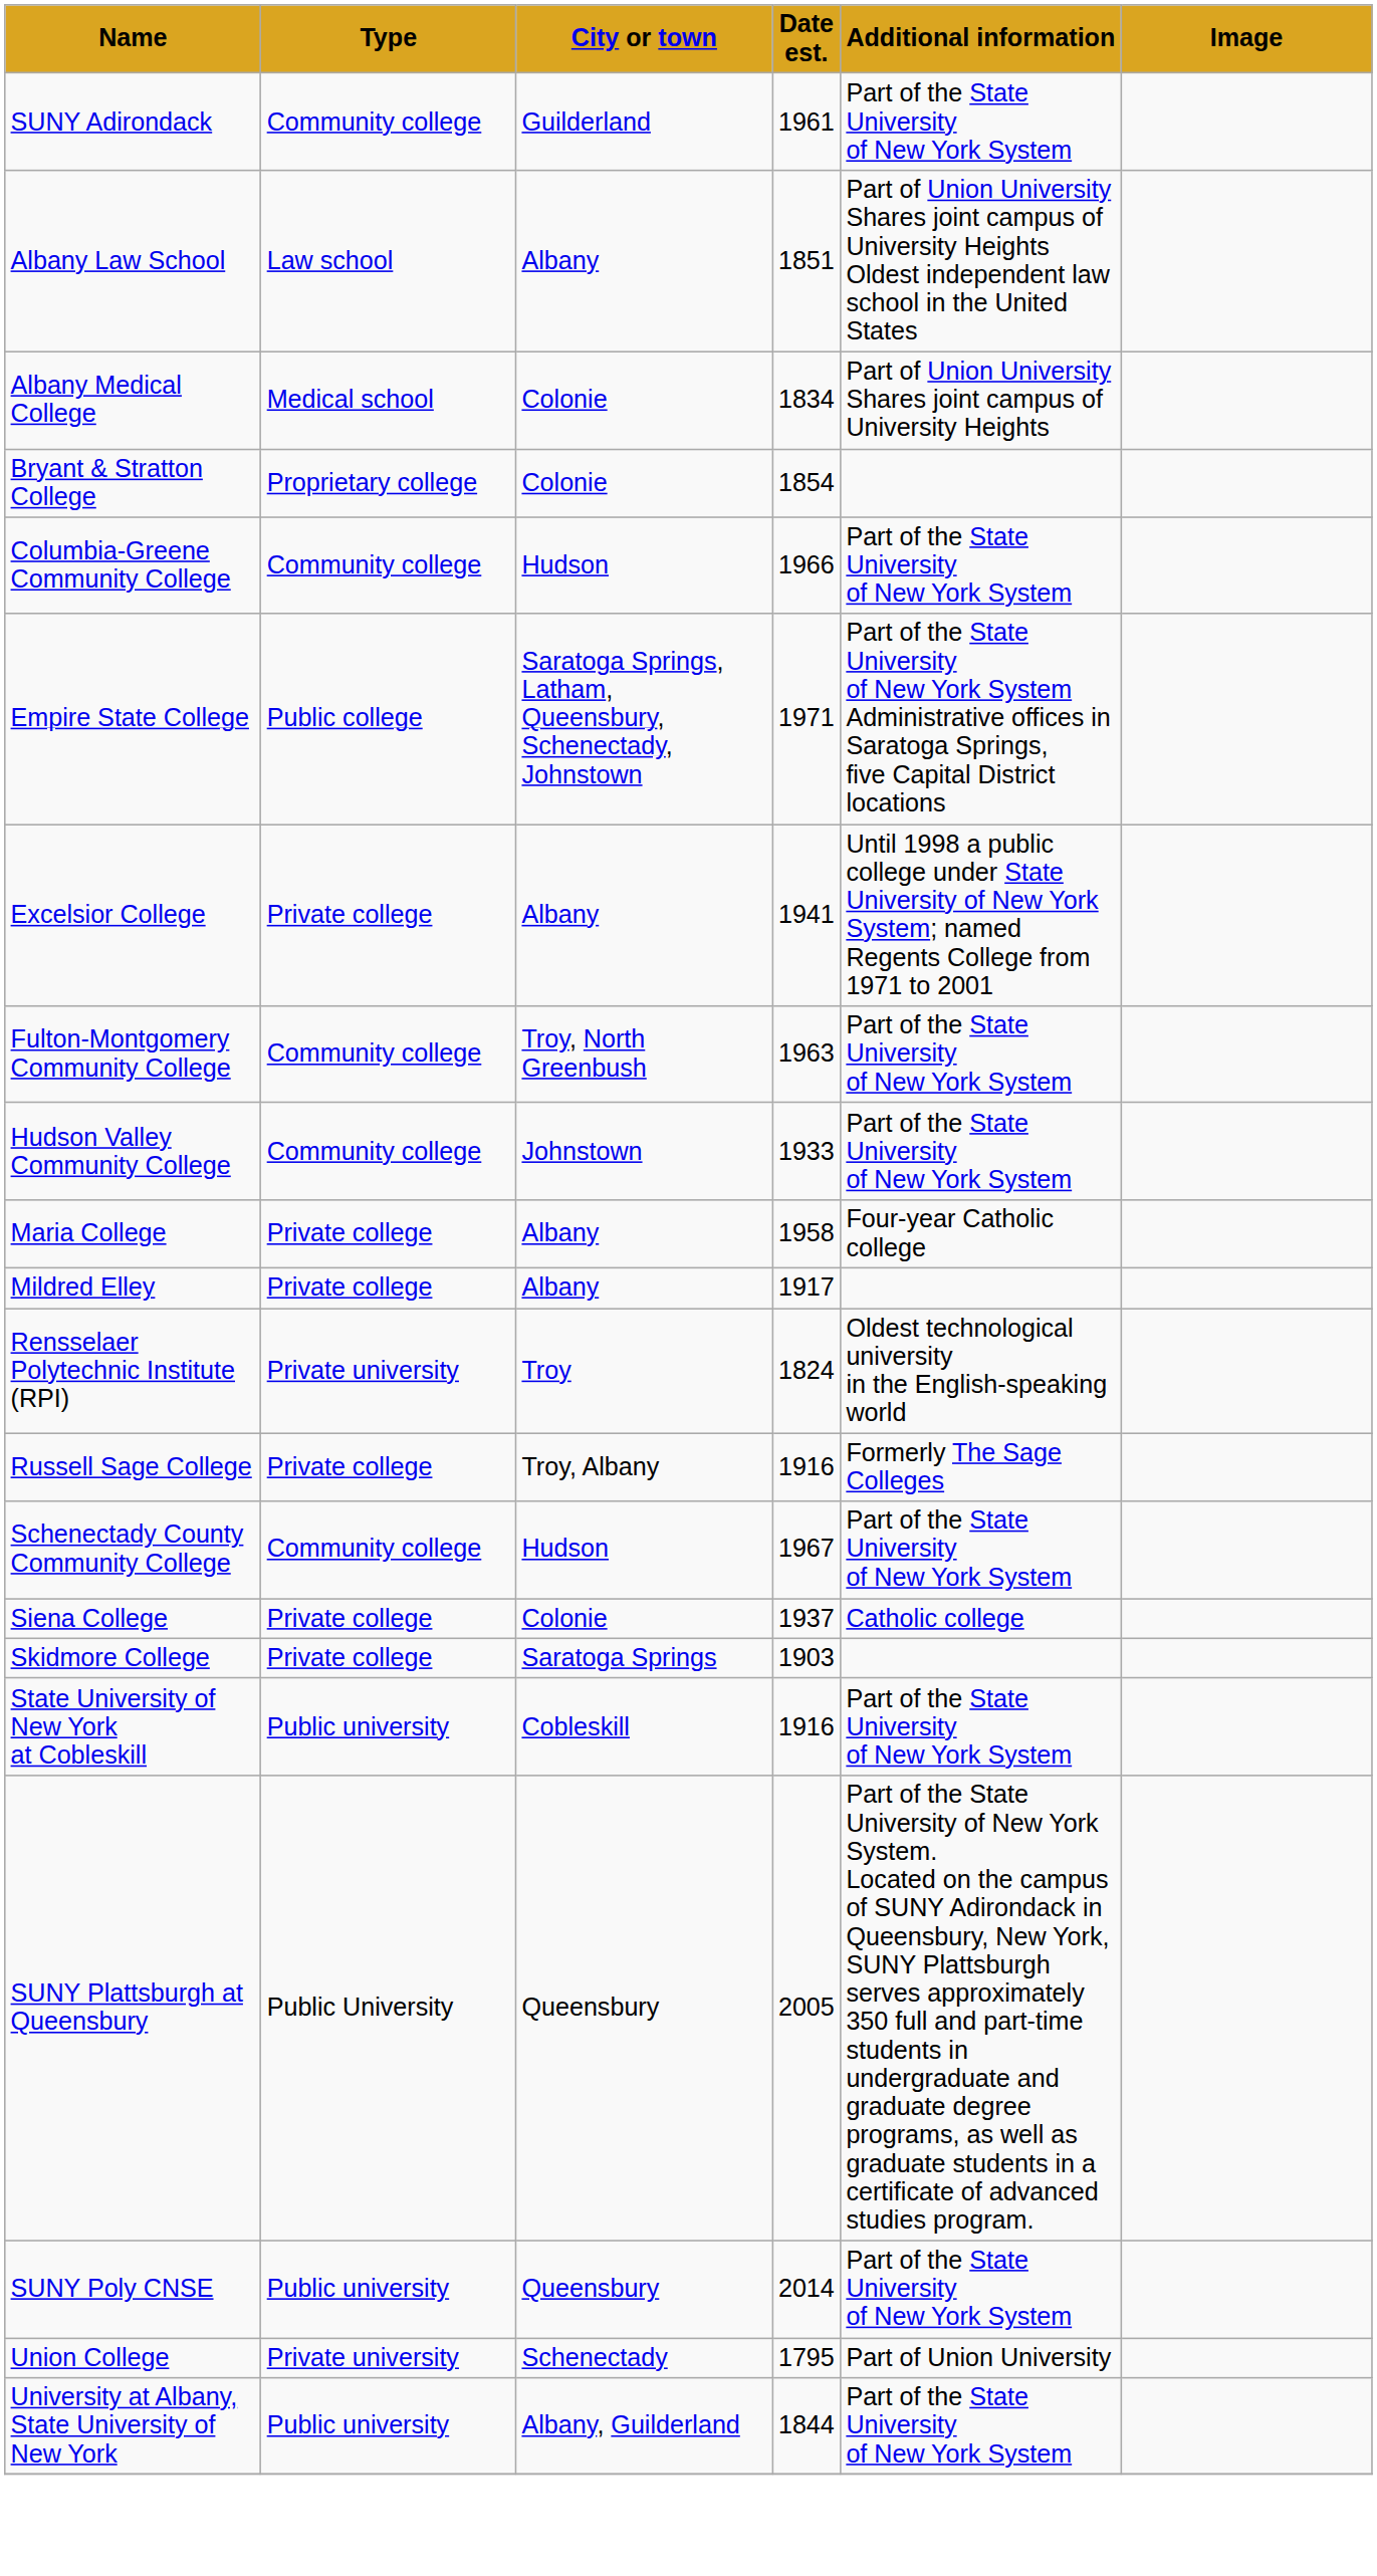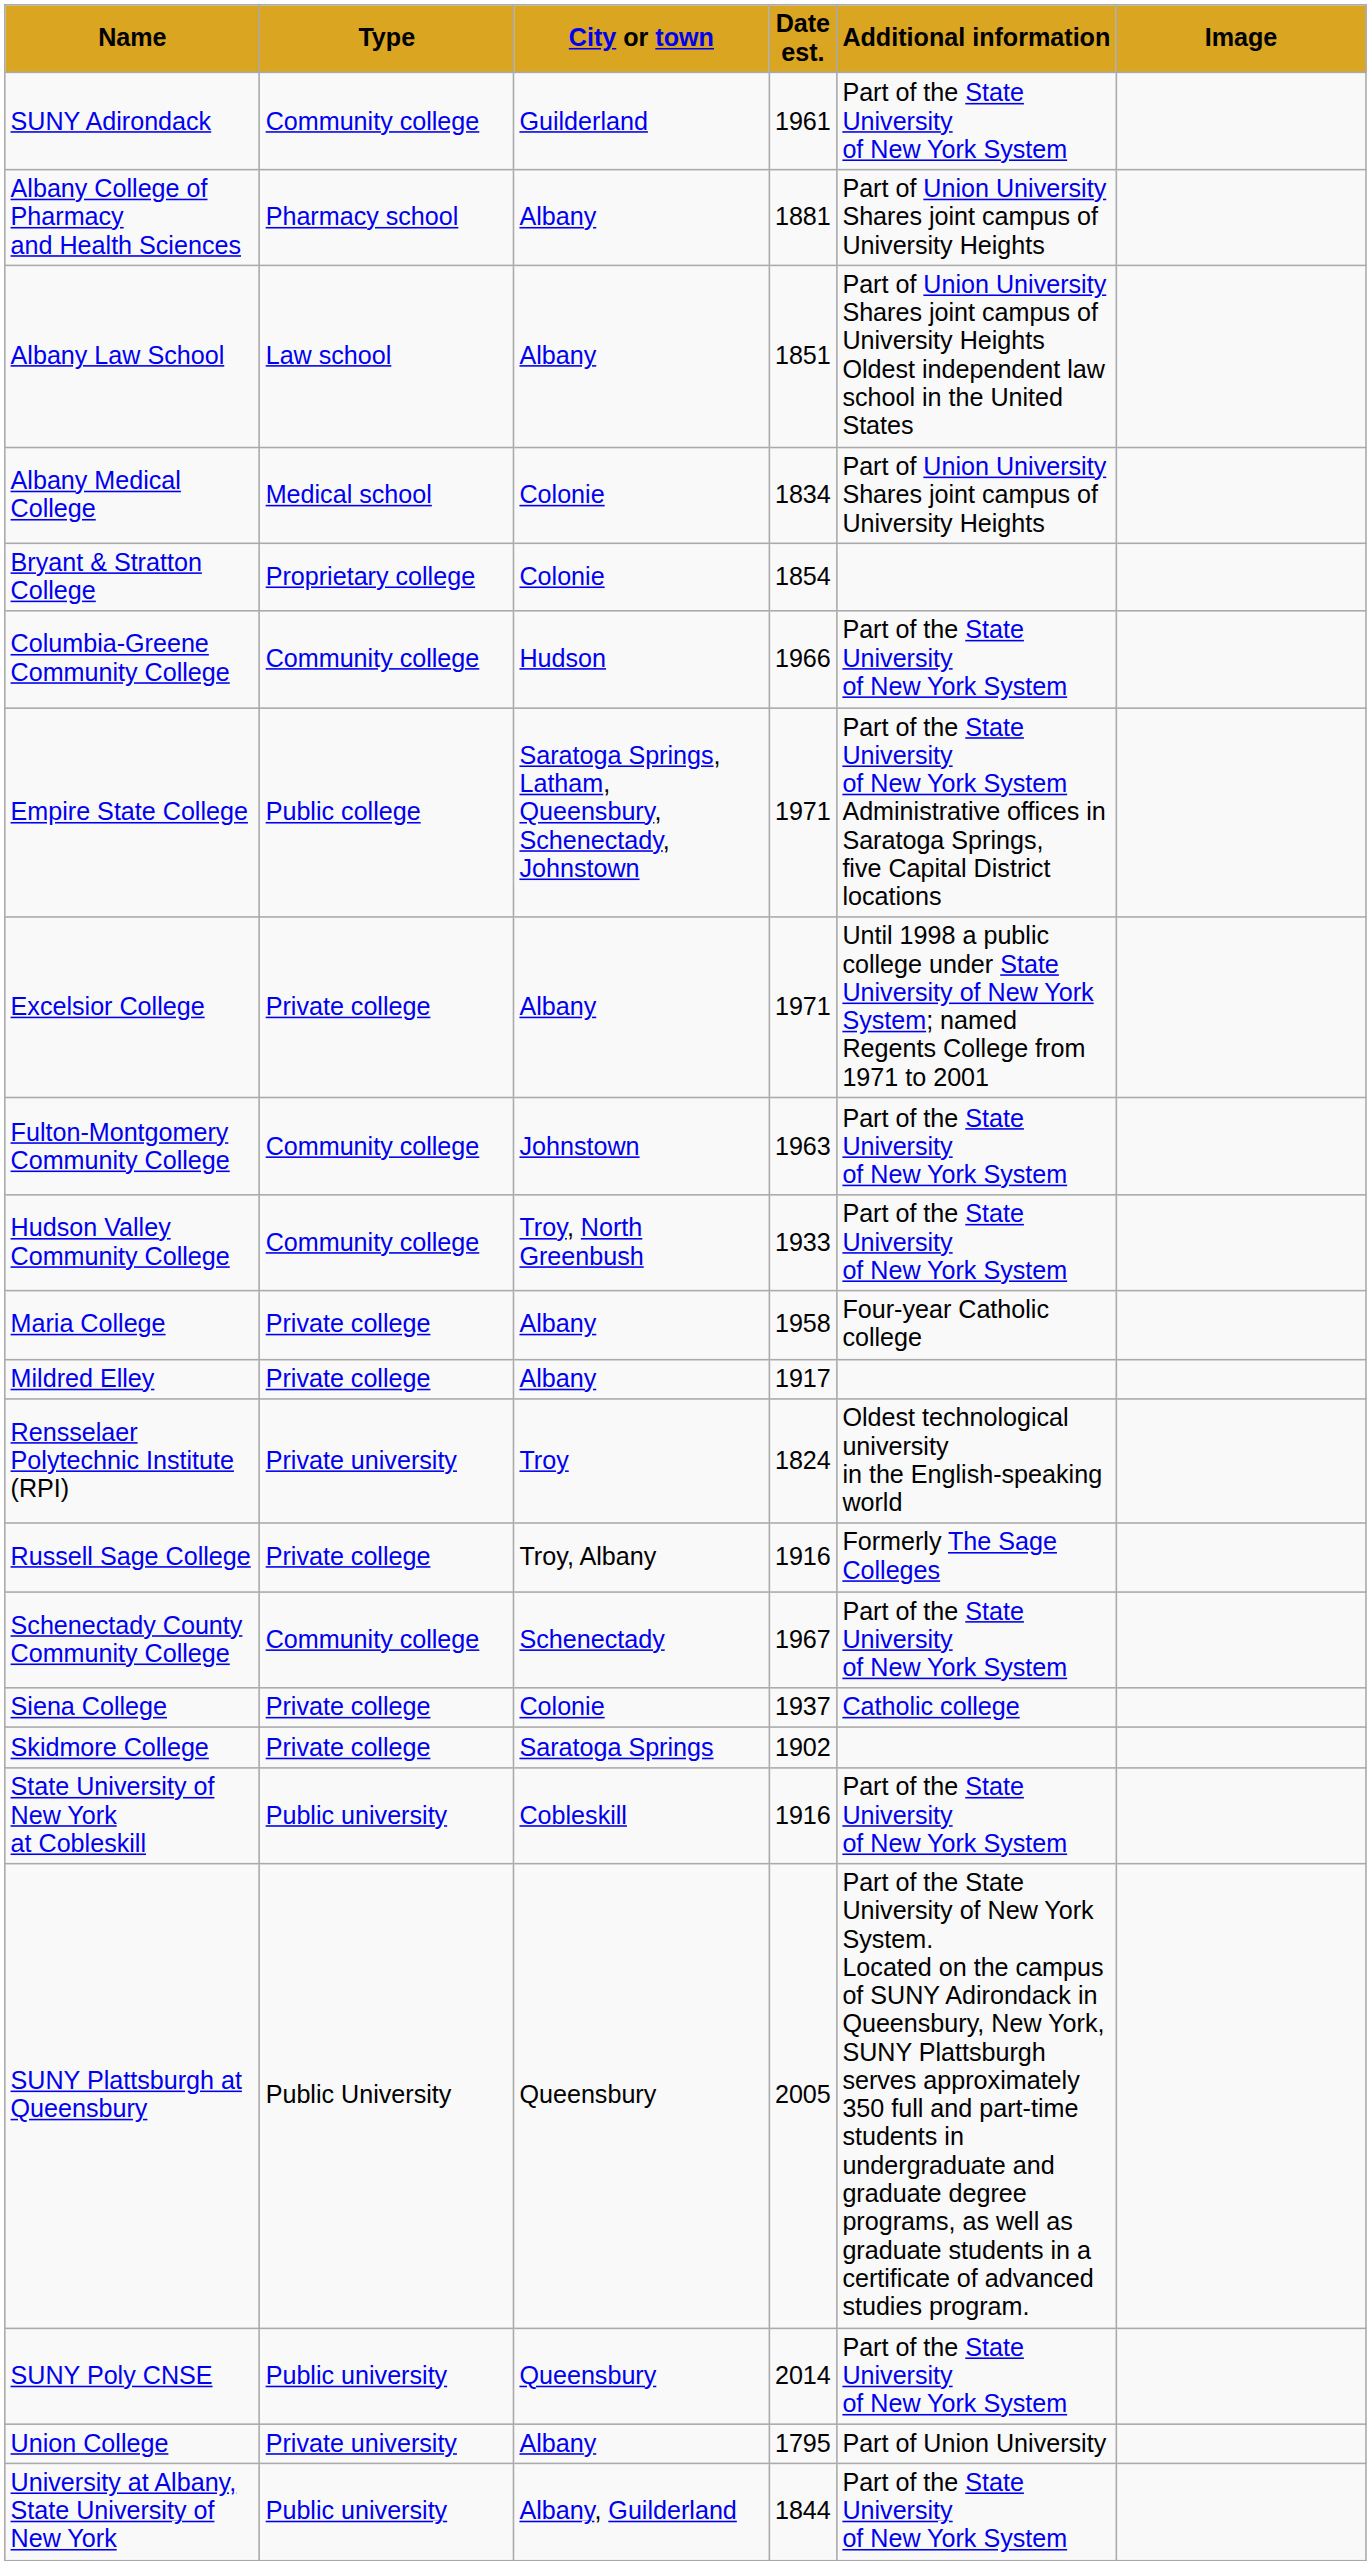 <table class="wikitable sortable">
 <tr>
 <th style="width:10em; background-color:Goldenrod;"><strong>Name</strong></th>
 <th style="width:10em; background-color:Goldenrod;"><strong>Type</strong></th>
 <th style="width:10em; background-color:Goldenrod;"><strong><a href='#'>City</a> or <a href='#'>town</a></strong></th>
 <th style="width: ; background-color:Goldenrod;"><strong>Date<br>est.</strong></th>
 <th style="width: ; background-color:Goldenrod;" class="unsortable"><strong>Additional information</strong></th>
 <th style="width:10em; background-color:Goldenrod;" class="unsortable"><strong>Image</strong></th>
 </tr>
 <tr>
 <td><a href='#'>SUNY Adirondack</a></td>
 <td><a href='#'>Community college</a></td>
 <td><a href='#'>Guilderland</a></td>
 <td>1961</td>
 <td>Part of the <a href='#'>State University<br>of New York System</a></td>
+<td></td>
+</tr>
+<tr>
+<td><a href='#'>Albany College of Pharmacy<br>and Health Sciences</a></td>
+<td><a href='#'>Pharmacy school</a></td>
+<td><a href='#'>Albany</a></td>
+<td>1881</td>
+<td>Part of <a href='#'>Union University</a><br>Shares joint campus of University Heights</td>
 <td></td>
 </tr>
 <tr>
 <td><a href='#'>Albany Law School</a></td>
 <td><a href='#'>Law school</a></td>
 <td><a href='#'>Albany</a></td>
 <td>1851</td>
 <td>Part of <a href='#'>Union University</a><br>Shares joint campus of University Heights<br>Oldest independent law school in the United States</td>
 <td></td>
 </tr>
 <tr>
 <td><a href='#'>Albany Medical College</a></td>
 <td><a href='#'>Medical school</a></td>
 <td><a href='#'>Colonie</a></td>
 <td>1834</td>
 <td>Part of <a href='#'>Union University</a><br>Shares joint campus of University Heights</td>
 <td></td>
 </tr>
 <tr>
 <td><a href='#'>Bryant & Stratton College</a></td>
 <td><a href='#'>Proprietary college</a></td>
 <td><a href='#'>Colonie</a></td>
 <td>1854</td>
 <td></td>
 <td></td>
 </tr>
 <tr>
 <td><a href='#'>Columbia-Greene Community College</a></td>
 <td><a href='#'>Community college</a></td>
 <td><a href='#'>Hudson</a></td>
 <td>1966</td>
 <td>Part of the <a href='#'>State University<br>of New York System</a></td>
 <td></td>
 </tr>
 <tr>
 <td><a href='#'>Empire State College</a></td>
 <td><a href='#'>Public college</a></td>
 <td><a href='#'>Saratoga Springs</a>,<br><a href='#'>Latham</a>,<br><a href='#'>Queensbury</a>,<br><a href='#'>Schenectady</a>,<br><a href='#'>Johnstown</a></td>
 <td>1971</td>
 <td>Part of the <a href='#'>State University<br>of New York System</a><br>Administrative offices in Saratoga Springs,<br>five Capital District locations</td>
 <td></td>
 </tr>
 <tr>
 <td><a href='#'>Excelsior College</a></td>
 <td><a href='#'>Private college</a></td>
 <td><a href='#'>Albany</a></td>
-<td>1941</td>
+<td>1971</td>
 <td>Until 1998 a public college under <a href='#'>State University of New York System</a>; named Regents College from 1971 to 2001</td>
 <td></td>
 </tr>
 <tr>
 <td><a href='#'>Fulton-Montgomery Community College</a></td>
 <td><a href='#'>Community college</a></td>
-<td><a href='#'>Troy</a>, <a href='#'>North Greenbush</a></td>
+<td><a href='#'>Johnstown</a></td>
 <td>1963</td>
 <td>Part of the <a href='#'>State University<br>of New York System</a></td>
 <td></td>
 </tr>
 <tr>
 <td><a href='#'>Hudson Valley Community College</a></td>
 <td><a href='#'>Community college</a></td>
-<td><a href='#'>Johnstown</a></td>
+<td><a href='#'>Troy</a>, <a href='#'>North Greenbush</a></td>
 <td>1933</td>
 <td>Part of the <a href='#'>State University<br>of New York System</a></td>
 <td></td>
 </tr>
 <tr>
 <td><a href='#'>Maria College</a></td>
 <td><a href='#'>Private college</a></td>
 <td><a href='#'>Albany</a></td>
 <td>1958</td>
 <td>Four-year Catholic college</td>
 <td></td>
 </tr>
 <tr>
 <td><a href='#'>Mildred Elley</a></td>
 <td><a href='#'>Private college</a></td>
 <td><a href='#'>Albany</a></td>
 <td>1917</td>
 <td></td>
 <td></td>
 </tr>
 <tr>
 <td><a href='#'>Rensselaer Polytechnic Institute</a> (RPI)</td>
 <td><a href='#'>Private university</a></td>
 <td><a href='#'>Troy</a></td>
 <td>1824</td>
 <td>Oldest technological university<br>in the English-speaking world</td>
 <td></td>
 </tr>
 <tr>
 <td><a href='#'>Russell Sage College</a></td>
 <td><a href='#'>Private college</a></td>
 <td>Troy, Albany</td>
 <td>1916</td>
 <td>Formerly <a href='#'>The Sage Colleges</a></td>
 <td></td>
 </tr>
 <tr>
 <td><a href='#'>Schenectady County Community College</a></td>
 <td><a href='#'>Community college</a></td>
-<td><a href='#'>Hudson</a></td>
+<td><a href='#'>Schenectady</a></td>
 <td>1967</td>
 <td>Part of the <a href='#'>State University<br>of New York System</a></td>
 <td></td>
 </tr>
 <tr>
 <td><a href='#'>Siena College</a></td>
 <td><a href='#'>Private college</a></td>
 <td><a href='#'>Colonie</a></td>
 <td>1937</td>
 <td><a href='#'>Catholic college</a></td>
 <td></td>
 </tr>
 <tr>
 <td><a href='#'>Skidmore College</a></td>
 <td><a href='#'>Private college</a></td>
 <td><a href='#'>Saratoga Springs</a></td>
-<td>1903</td>
+<td>1902</td>
 <td></td>
 <td></td>
 </tr>
 <tr>
 <td><a href='#'>State University of New York<br>at Cobleskill</a></td>
 <td><a href='#'>Public university</a></td>
 <td><a href='#'>Cobleskill</a></td>
 <td>1916</td>
 <td>Part of the <a href='#'>State University<br>of New York System</a></td>
 <td></td>
 </tr>
 <tr>
 <td><a href='#'>SUNY Plattsburgh at Queensbury</a></td>
 <td>Public University</td>
 <td>Queensbury</td>
 <td>2005</td>
 <td>Part of the State University of New York System.<br>Located on the campus of SUNY Adirondack in Queensbury, New York, SUNY Plattsburgh serves approximately 350 full and part-time students in undergraduate and graduate degree programs, as well as graduate students in a certificate of advanced studies program.</td>
 <td></td>
 </tr>
 <tr>
 <td><a href='#'>SUNY Poly CNSE</a></td>
 <td><a href='#'>Public university</a></td>
 <td><a href='#'>Queensbury</a></td>
 <td>2014</td>
 <td>Part of the <a href='#'>State University<br>of New York System</a></td>
 <td></td>
 </tr>
 <tr>
 <td><a href='#'>Union College</a></td>
 <td><a href='#'>Private university</a></td>
-<td><a href='#'>Schenectady</a></td>
+<td><a href='#'>Albany</a></td>
 <td>1795</td>
 <td>Part of Union University</td>
 <td></td>
 </tr>
 <tr>
 <td><a href='#'>University at Albany,<br>State University of New York</a></td>
 <td><a href='#'>Public university</a></td>
 <td><a href='#'>Albany</a>, <a href='#'>Guilderland</a></td>
 <td>1844</td>
 <td>Part of the <a href='#'>State University<br>of New York System</a></td>
 <td></td>
 </tr>
 <tr>
 </tr>
 </table>
